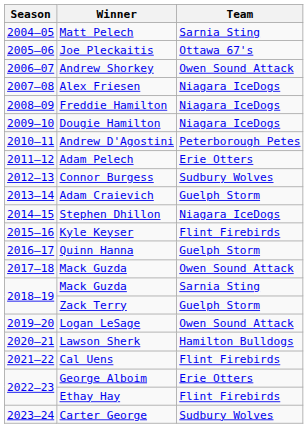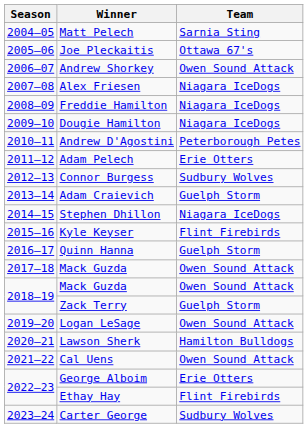 <table class="wikitable sortable">
 <tr>
 <th>Season</th>
 <th>Winner</th>
 <th>Team</th>
 </tr>
 <tr>
 <td><a href='#'>2004–05</a></td>
 <td><a href='#'>Matt Pelech</a></td>
 <td><a href='#'>Sarnia Sting</a></td>
 </tr>
 <tr>
 <td><a href='#'>2005–06</a></td>
 <td><a href='#'>Joe Pleckaitis</a></td>
 <td><a href='#'>Ottawa 67's</a></td>
 </tr>
 <tr>
 <td><a href='#'>2006–07</a></td>
 <td><a href='#'>Andrew Shorkey</a></td>
 <td><a href='#'>Owen Sound Attack</a></td>
 </tr>
 <tr>
 <td><a href='#'>2007–08</a></td>
 <td><a href='#'>Alex Friesen</a></td>
 <td><a href='#'>Niagara IceDogs</a></td>
 </tr>
 <tr>
 <td><a href='#'>2008–09</a></td>
 <td><a href='#'>Freddie Hamilton</a></td>
 <td><a href='#'>Niagara IceDogs</a></td>
 </tr>
 <tr>
 <td><a href='#'>2009–10</a></td>
 <td><a href='#'>Dougie Hamilton</a></td>
 <td><a href='#'>Niagara IceDogs</a></td>
 </tr>
 <tr>
 <td><a href='#'>2010–11</a></td>
 <td><a href='#'>Andrew D'Agostini</a></td>
 <td><a href='#'>Peterborough Petes</a></td>
 </tr>
 <tr>
 <td><a href='#'>2011–12</a></td>
 <td><a href='#'>Adam Pelech</a></td>
 <td><a href='#'>Erie Otters</a></td>
 </tr>
 <tr>
 <td><a href='#'>2012–13</a></td>
 <td><a href='#'>Connor Burgess</a></td>
 <td><a href='#'>Sudbury Wolves</a></td>
 </tr>
 <tr>
 <td><a href='#'>2013–14</a></td>
 <td><a href='#'>Adam Craievich</a></td>
 <td><a href='#'>Guelph Storm</a></td>
 </tr>
 <tr>
 <td><a href='#'>2014–15</a></td>
 <td><a href='#'>Stephen Dhillon</a></td>
 <td><a href='#'>Niagara IceDogs</a></td>
 </tr>
 <tr>
 <td><a href='#'>2015–16</a></td>
 <td><a href='#'>Kyle Keyser</a></td>
 <td><a href='#'>Flint Firebirds</a></td>
 </tr>
 <tr>
 <td><a href='#'>2016–17</a></td>
 <td><a href='#'>Quinn Hanna</a></td>
 <td><a href='#'>Guelph Storm</a></td>
 </tr>
 <tr>
 <td><a href='#'>2017–18</a></td>
 <td><a href='#'>Mack Guzda</a></td>
 <td><a href='#'>Owen Sound Attack</a></td>
 </tr>
 <tr>
 <td rowspan="2"><a href='#'>2018–19</a></td>
 <td><a href='#'>Mack Guzda</a></td>
-<td><a href='#'>Sarnia Sting</a></td>
+<td><a href='#'>Owen Sound Attack</a></td>
 </tr>
 <tr>
 <td><a href='#'>Zack Terry</a></td>
 <td><a href='#'>Guelph Storm</a></td>
 </tr>
 <tr>
 <td><a href='#'>2019–20</a></td>
 <td><a href='#'>Logan LeSage</a></td>
 <td><a href='#'>Owen Sound Attack</a></td>
 </tr>
 <tr>
 <td><a href='#'>2020–21</a></td>
 <td><a href='#'>Lawson Sherk</a></td>
 <td><a href='#'>Hamilton Bulldogs</a></td>
 </tr>
 <tr>
 <td><a href='#'>2021–22</a></td>
 <td><a href='#'>Cal Uens</a></td>
-<td><a href='#'>Flint Firebirds</a></td>
+<td><a href='#'>Owen Sound Attack</a></td>
 </tr>
 <tr>
 <td rowspan="2"><a href='#'>2022–23</a></td>
 <td><a href='#'>George Alboim</a></td>
 <td><a href='#'>Erie Otters</a></td>
 </tr>
 <tr>
 <td><a href='#'>Ethay Hay</a></td>
 <td><a href='#'>Flint Firebirds</a></td>
 </tr>
 <tr>
 <td><a href='#'>2023–24</a></td>
 <td><a href='#'>Carter George</a></td>
 <td><a href='#'>Sudbury Wolves</a></td>
 </tr>
 </table>
